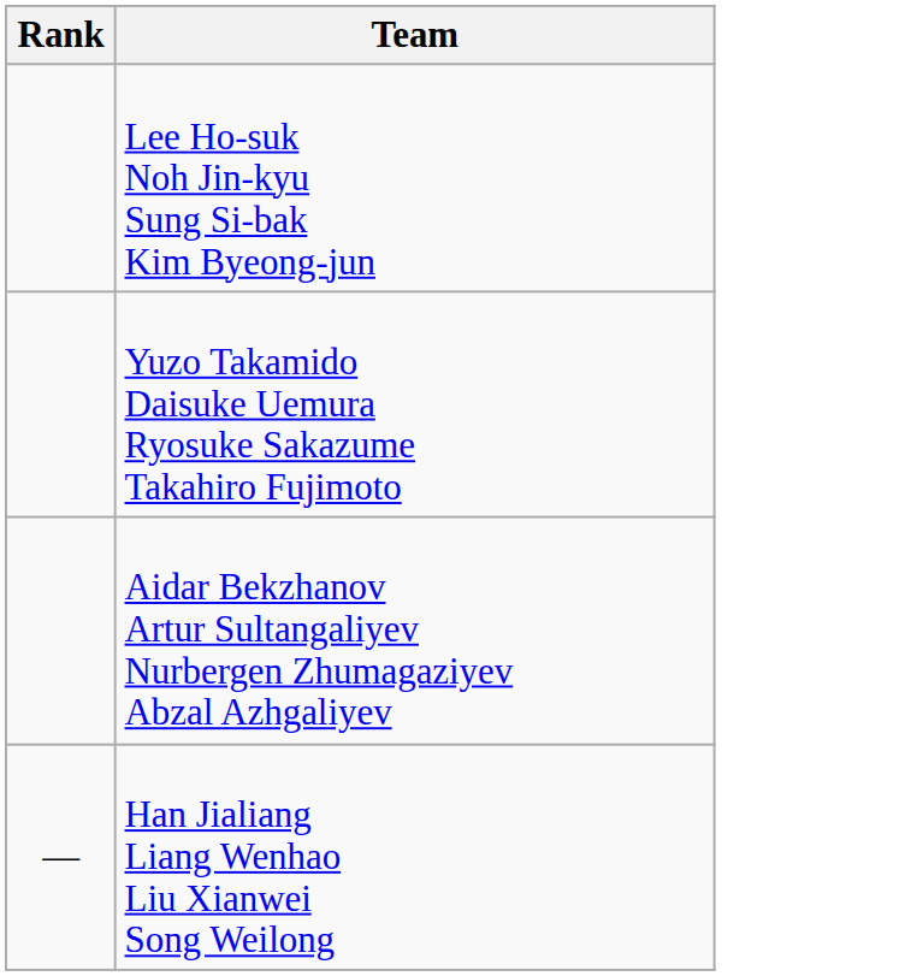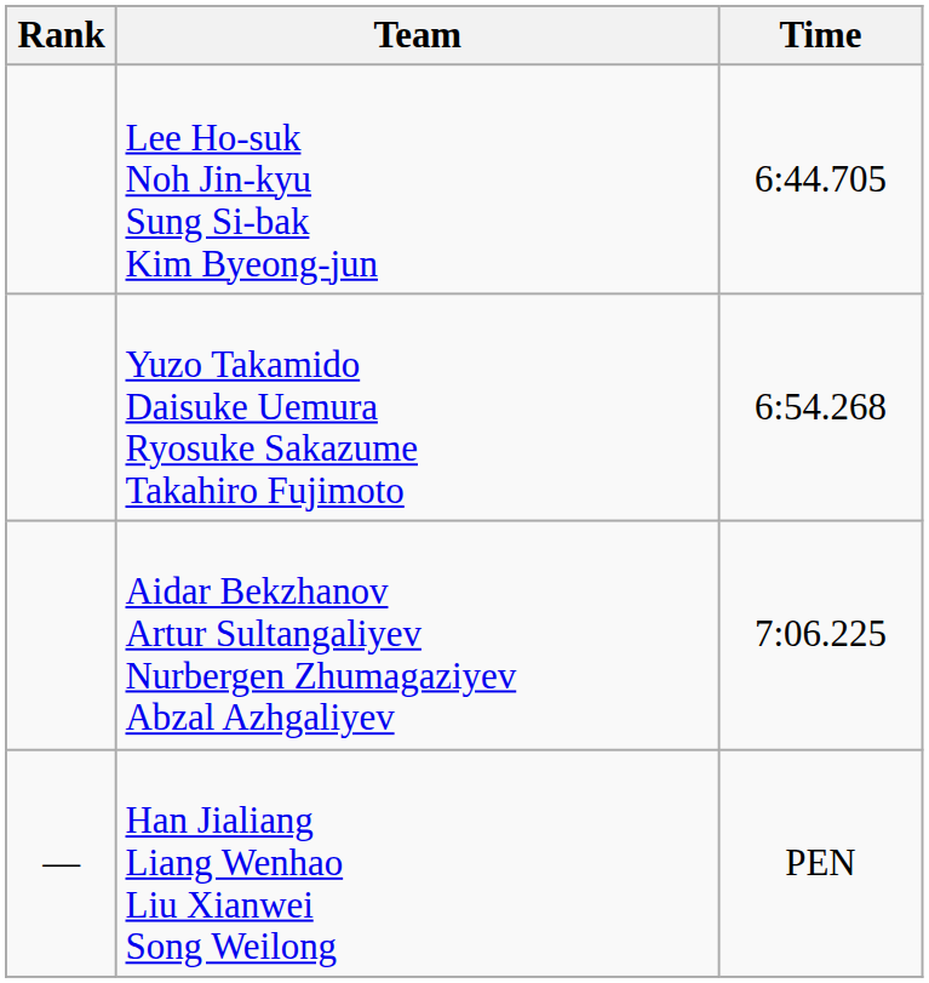 <table class=wikitable style="text-align:center">
 <tr>
 <th width=40>Rank</th>
 <th width=250>Team</th>
+<th width=80>Time</th>
 </tr>
 <tr>
 <td></td>
 <td align=left><br><a href='#'>Lee Ho-suk</a><br><a href='#'>Noh Jin-kyu</a><br><a href='#'>Sung Si-bak</a><br><a href='#'>Kim Byeong-jun</a></td>
+<td>6:44.705</td>
 </tr>
 <tr>
 <td></td>
 <td align=left><br><a href='#'>Yuzo Takamido</a><br><a href='#'>Daisuke Uemura</a><br><a href='#'>Ryosuke Sakazume</a><br><a href='#'>Takahiro Fujimoto</a></td>
+<td>6:54.268</td>
 </tr>
 <tr>
 <td></td>
 <td align=left><br><a href='#'>Aidar Bekzhanov</a><br><a href='#'>Artur Sultangaliyev</a><br><a href='#'>Nurbergen Zhumagaziyev</a><br><a href='#'>Abzal Azhgaliyev</a></td>
+<td>7:06.225</td>
 </tr>
 <tr>
 <td>—</td>
 <td align=left><br><a href='#'>Han Jialiang</a><br><a href='#'>Liang Wenhao</a><br><a href='#'>Liu Xianwei</a><br><a href='#'>Song Weilong</a></td>
+<td>PEN</td>
 </tr>
 </table>
